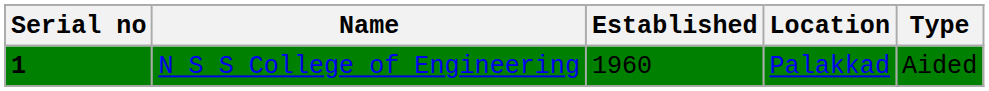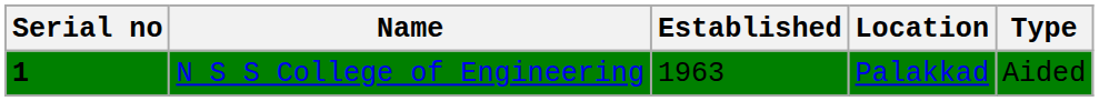 <table class="wikitable sortable">
 <tr>
 <th>Serial no</th>
 <th>Name</th>
 <th>Established</th>
 <th>Location</th>
 <th>Type</th>
 </tr>
 <tr style="background:green;"|>
 <td><strong>1</strong></td>
 <td><a href='#'>N S S College of Engineering</a></td>
-<td>1960</td>
+<td>1963</td>
 <td><a href='#'>Palakkad</a></td>
 <td>Aided</td>
 </tr>
 </table>
